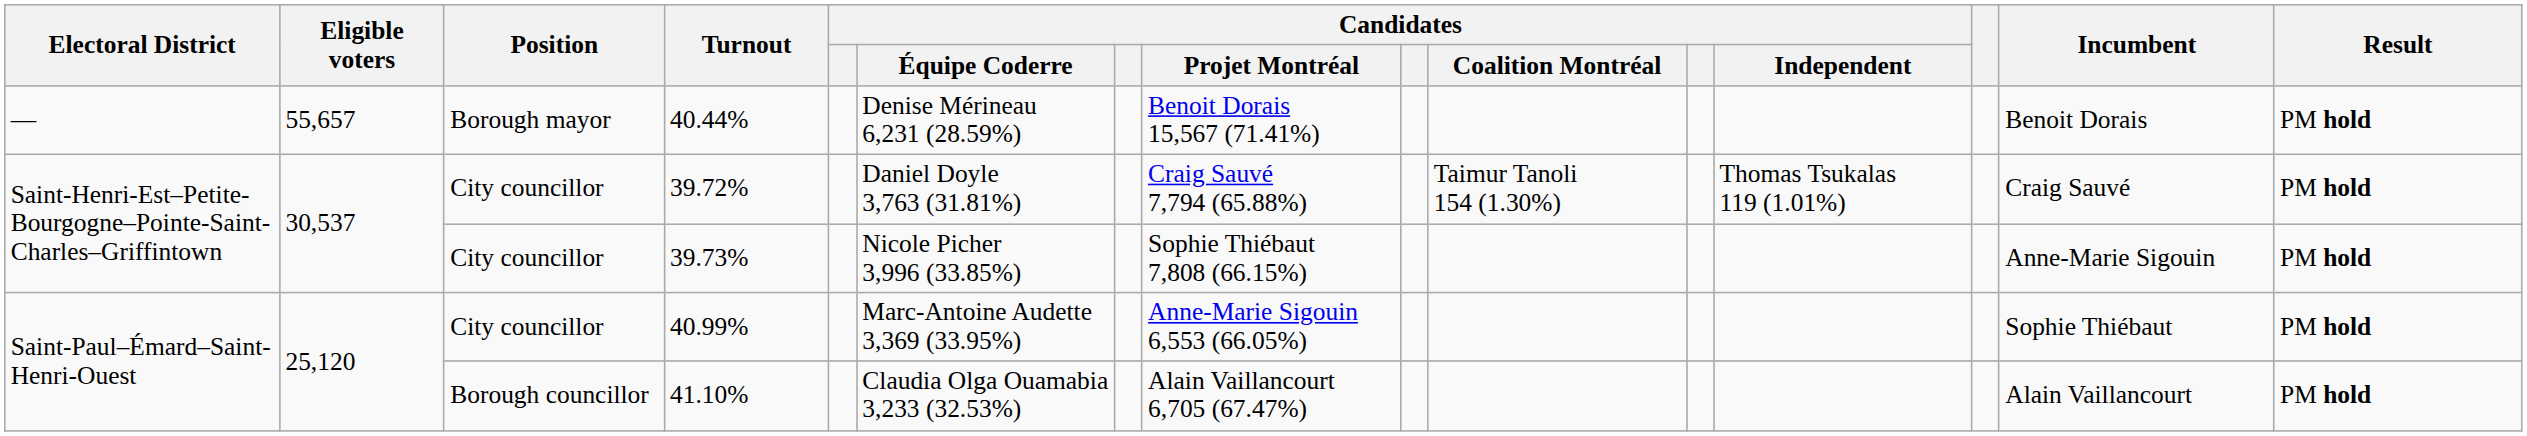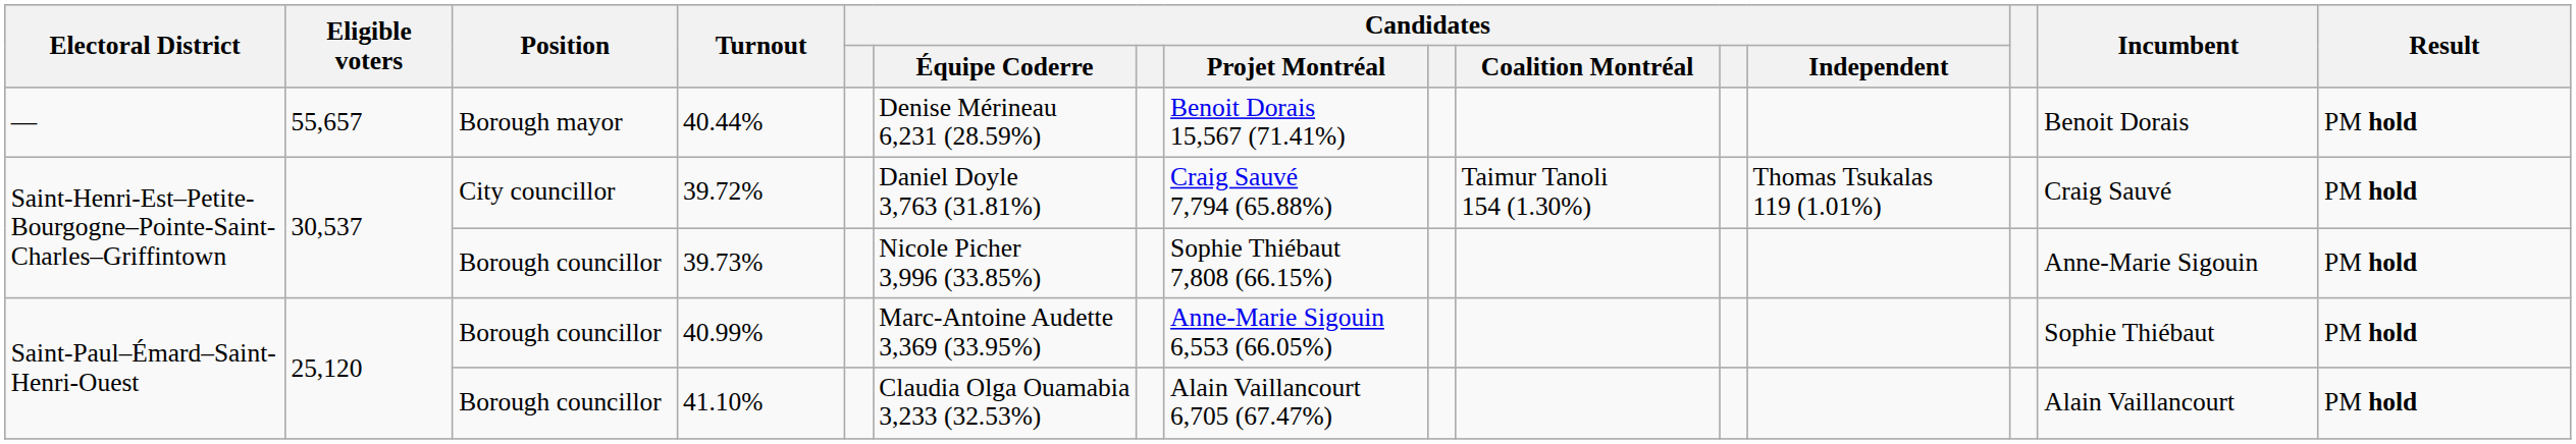 <table class="wikitable" width="100%">
 <tr>
 <th width=10% rowspan=2>Electoral District</th>
 <th width=6% rowspan=2>Eligible voters</th>
 <th width=8% rowspan=2>Position</th>
 <th width=6% rowspan=2>Turnout</th>
 <th colspan=8>Candidates</th>
 <th width=1% rowspan=2> </th>
 <th width=10% rowspan=2>Incumbent</th>
 <th width=9% rowspan=2>Result</th>
 </tr>
 <tr>
 <th width=1% > </th>
 <th width=9.4% >Équipe Coderre</th>
 <th width=1% > </th>
 <th width=9.4% ><span>Projet Montréal</span></th>
 <th width=1% > </th>
 <th width=9.4% >Coalition Montréal</th>
 <th width=1% > </th>
 <th width=9.4% >Independent</th>
 </tr>
 <tr>
 <td>—</td>
 <td>55,657</td>
 <td>Borough mayor</td>
 <td>40.44%</td>
 <td></td>
 <td>Denise Mérineau <br> 6,231 (28.59%)</td>
 <td> </td>
 <td><a href='#'>Benoit Dorais</a> <br> 15,567 (71.41%)</td>
 <td></td>
 <td></td>
 <td></td>
 <td></td>
 <td> </td>
 <td>Benoit Dorais</td>
 <td>PM <strong>hold</strong></td>
 </tr>
 <tr>
 <td rowspan=2>Saint-Henri-Est–Petite-Bourgogne–Pointe-Saint-Charles–Griffintown</td>
 <td rowspan=2>30,537</td>
 <td>City councillor</td>
 <td>39.72%</td>
 <td></td>
 <td>Daniel Doyle <br> 3,763 (31.81%)</td>
 <td> </td>
 <td><a href='#'>Craig Sauvé</a> <br> 7,794 (65.88%)</td>
 <td></td>
 <td>Taimur Tanoli <br> 154 (1.30%)</td>
 <td></td>
 <td>Thomas Tsukalas <br> 119 (1.01%)</td>
 <td> </td>
 <td>Craig Sauvé</td>
 <td>PM <strong>hold</strong></td>
 </tr>
 <tr>
-<td>City councillor</td>
+<td>Borough councillor</td>
 <td>39.73%</td>
 <td></td>
 <td>Nicole Picher <br> 3,996 (33.85%)</td>
 <td> </td>
 <td>Sophie Thiébaut <br> 7,808 (66.15%)</td>
 <td></td>
 <td></td>
 <td></td>
 <td></td>
 <td> </td>
 <td>Anne-Marie Sigouin</td>
 <td>PM <strong>hold</strong></td>
 </tr>
 <tr>
 <td rowspan=2>Saint-Paul–Émard–Saint-Henri-Ouest</td>
 <td rowspan=2>25,120</td>
-<td>City councillor</td>
+<td>Borough councillor</td>
 <td>40.99%</td>
 <td></td>
 <td>Marc-Antoine Audette <br> 3,369 (33.95%)</td>
 <td> </td>
 <td><a href='#'>Anne-Marie Sigouin</a> <br> 6,553 (66.05%)</td>
 <td></td>
 <td></td>
 <td></td>
 <td></td>
 <td> </td>
 <td>Sophie Thiébaut</td>
 <td>PM <strong>hold</strong></td>
 </tr>
 <tr>
 <td>Borough councillor</td>
 <td>41.10%</td>
 <td></td>
 <td>Claudia Olga Ouamabia <br> 3,233 (32.53%)</td>
 <td> </td>
 <td>Alain Vaillancourt <br> 6,705 (67.47%)</td>
 <td></td>
 <td></td>
 <td></td>
 <td></td>
 <td> </td>
 <td>Alain Vaillancourt</td>
 <td>PM <strong>hold</strong></td>
 </tr>
 </table>
